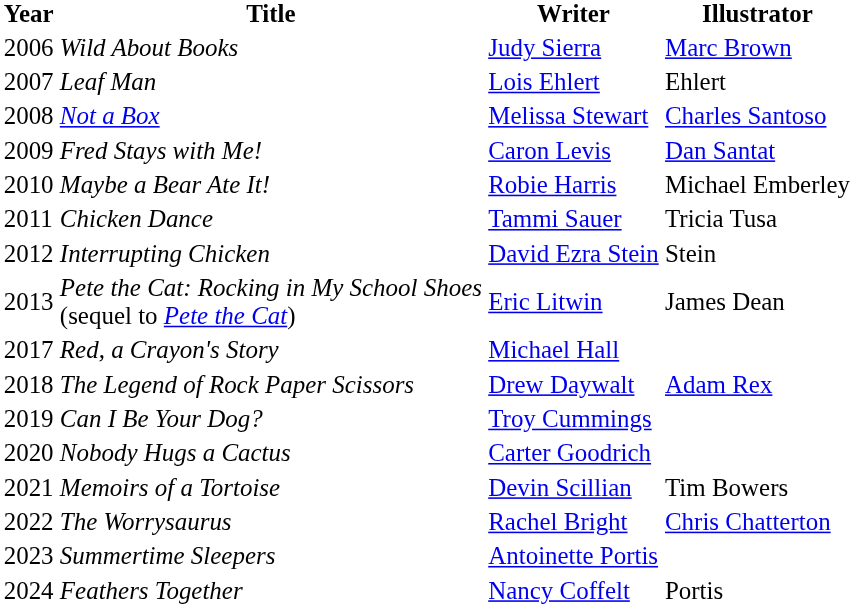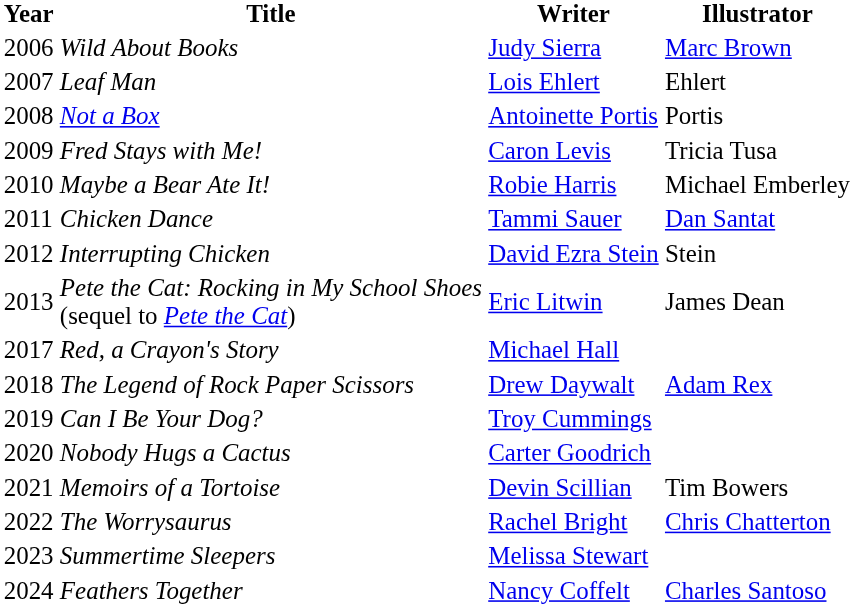 <table class="sortable">
 <tr>
 <th>Year</th>
 <th>Title</th>
 <th>Writer</th>
 <th>Illustrator</th>
 </tr>
 <tr>
 <td>2006</td>
 <td><em>Wild About Books</em></td>
 <td><a href='#'>Judy Sierra</a></td>
 <td><a href='#'>Marc Brown</a></td>
 </tr>
 <tr>
 <td>2007</td>
 <td><em>Leaf Man</em></td>
 <td><a href='#'>Lois Ehlert</a></td>
 <td>Ehlert</td>
 </tr>
 <tr>
 <td>2008</td>
 <td><em><a href='#'>Not a Box</a></em></td>
-<td><a href='#'>Melissa Stewart</a></td>
-<td><a href='#'>Charles Santoso</a></td>
+<td><a href='#'>Antoinette Portis</a></td>
+<td>Portis</td>
 </tr>
 <tr>
 <td>2009</td>
 <td><em>Fred Stays with Me!</em></td>
 <td><a href='#'>Caron Levis</a></td>
-<td><a href='#'>Dan Santat</a> </td>
+<td>Tricia Tusa </td>
 </tr>
 <tr>
 <td>2010</td>
 <td><em>Maybe a Bear Ate It!</em></td>
 <td><a href='#'>Robie Harris</a></td>
 <td>Michael Emberley </td>
 </tr>
 <tr>
 <td>2011</td>
 <td><em>Chicken Dance</em></td>
 <td><a href='#'>Tammi Sauer</a></td>
-<td>Tricia Tusa </td>
+<td><a href='#'>Dan Santat</a> </td>
 </tr>
 <tr>
 <td>2012</td>
 <td><em>Interrupting Chicken</em></td>
 <td><a href='#'>David Ezra Stein</a></td>
 <td>Stein</td>
 </tr>
 <tr>
 <td>2013</td>
 <td><em>Pete the Cat: Rocking in My School Shoes</em> <br>(sequel to <em><a href='#'>Pete the Cat</a></em>)</td>
 <td><a href='#'>Eric Litwin</a></td>
 <td>James Dean </td>
 </tr>
 <tr>
 <td>2017</td>
 <td><em>Red, a Crayon's Story</em></td>
 <td><a href='#'>Michael Hall</a></td>
 </tr>
 <tr>
 <td>2018</td>
 <td><em>The Legend of Rock Paper Scissors</em></td>
 <td><a href='#'>Drew Daywalt</a></td>
 <td><a href='#'>Adam Rex</a></td>
 </tr>
 <tr>
 <td>2019</td>
 <td><em>Can I Be Your Dog?</em></td>
 <td><a href='#'>Troy Cummings</a></td>
 </tr>
 <tr>
 <td>2020</td>
 <td><em>Nobody Hugs a Cactus</em></td>
 <td><a href='#'>Carter Goodrich</a></td>
 </tr>
 <tr>
 <td>2021</td>
 <td><em>Memoirs of a Tortoise</em></td>
 <td><a href='#'>Devin Scillian</a></td>
 <td>Tim Bowers</td>
 </tr>
 <tr>
 <td>2022</td>
 <td><em>The Worrysaurus</em></td>
 <td><a href='#'>Rachel Bright</a></td>
 <td><a href='#'>Chris Chatterton</a></td>
 </tr>
 <tr>
 <td>2023</td>
 <td><em>Summertime Sleepers</em></td>
-<td><a href='#'>Antoinette Portis</a></td>
+<td><a href='#'>Melissa Stewart</a></td>
 </tr>
 <tr>
 <td>2024</td>
 <td><em>Feathers Together</em></td>
 <td><a href='#'>Nancy Coffelt</a></td>
-<td>Portis</td>
+<td><a href='#'>Charles Santoso</a></td>
 </tr>
 </table>
